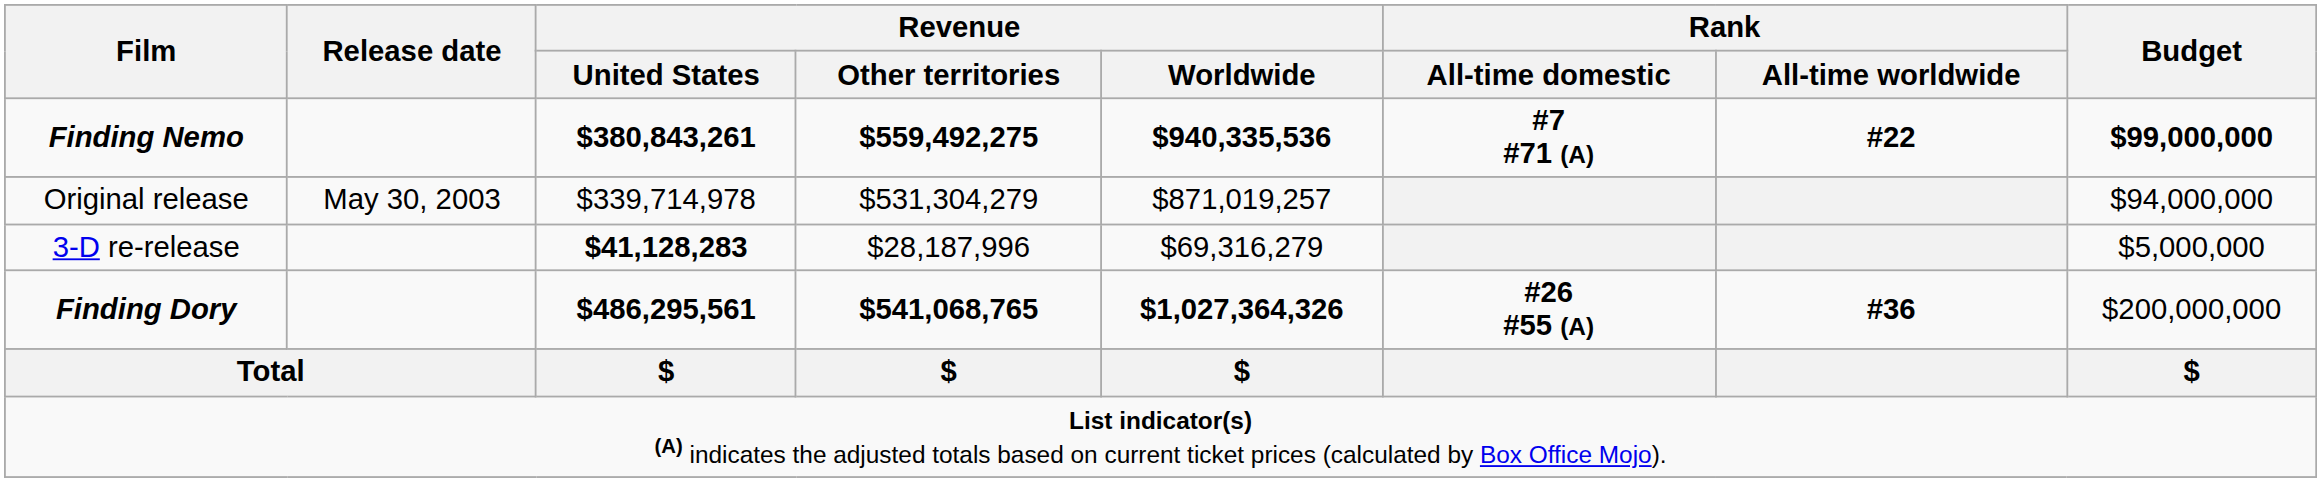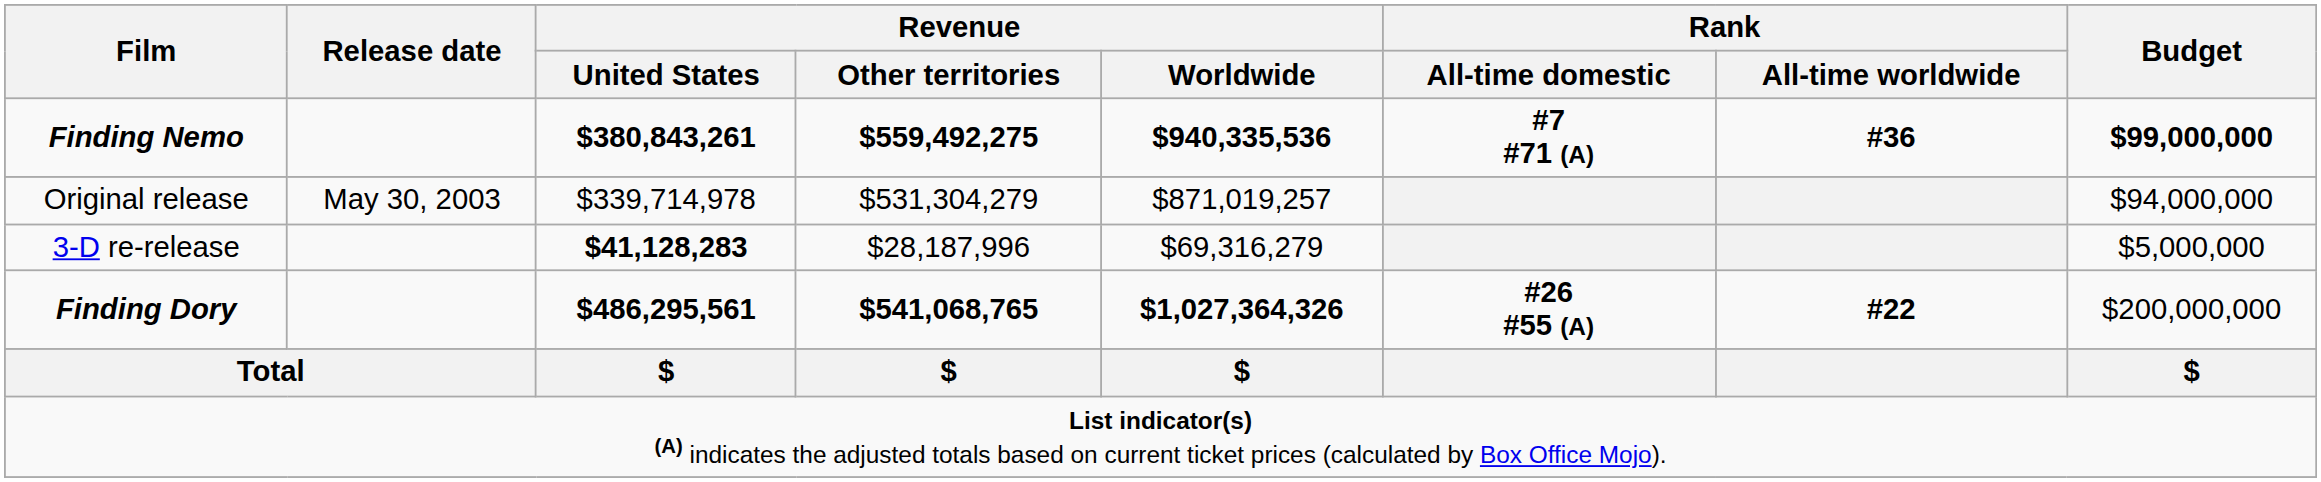 <table class="wikitable" style="text-align:center;width:100%">
 <tr>
 <th rowspan="2">Film</th>
 <th rowspan="2">Release date</th>
 <th colspan="3">Revenue</th>
 <th colspan="2">Rank</th>
 <th rowspan="2">Budget</th>
 </tr>
 <tr>
 <th>United States</th>
 <th>Other territories</th>
 <th>Worldwide</th>
 <th>All-time domestic</th>
 <th>All-time worldwide</th>
 </tr>
 <tr>
 <td><strong><em>Finding Nemo</em></strong></td>
 <td><strong></strong></td>
 <td><strong>$380,843,261</strong></td>
 <td><strong>$559,492,275</strong></td>
 <td><strong>$940,335,536</strong></td>
 <td><strong>#7<br>#71 <small>(A)</small></strong></td>
-<td><strong>#22</strong></td>
+<td><strong>#36</strong></td>
 <td><strong>$99,000,000</strong></td>
 </tr>
 <tr>
 <td>Original release</td>
 <td>May 30, 2003</td>
 <td>$339,714,978</td>
 <td>$531,304,279</td>
 <td>$871,019,257</td>
 <th></th>
 <th></th>
 <td>$94,000,000</td>
 </tr>
 <tr>
 <td><a href='#'>3-D</a> re-release</td>
 <td></td>
 <td><strong>$41,128,283</strong></td>
 <td>$28,187,996</td>
 <td>$69,316,279</td>
 <th></th>
 <th></th>
 <td>$5,000,000</td>
 </tr>
 <tr>
 <td><strong><em>Finding Dory</em></strong></td>
 <td><strong></strong></td>
 <td><strong>$486,295,561</strong></td>
 <td><strong>$541,068,765</strong></td>
 <td><strong>$1,027,364,326</strong></td>
 <td><strong>#26<br>#55 <small>(A)</small></strong></td>
-<td><strong>#36</strong></td>
+<td><strong>#22</strong></td>
 <td>$200,000,000</td>
 </tr>
 <tr>
 <th colspan="2">Total</th>
 <th>$</th>
 <th>$</th>
 <th>$</th>
 <th></th>
 <th></th>
 <th>$</th>
 </tr>
 <tr>
 <td colspan="9"><small><strong>List indicator(s)</strong><br><sup><strong>(A)</strong></sup> indicates the adjusted totals based on current ticket prices (calculated by <a href='#'>Box Office Mojo</a>).</small></td>
 </tr>
 </table>
